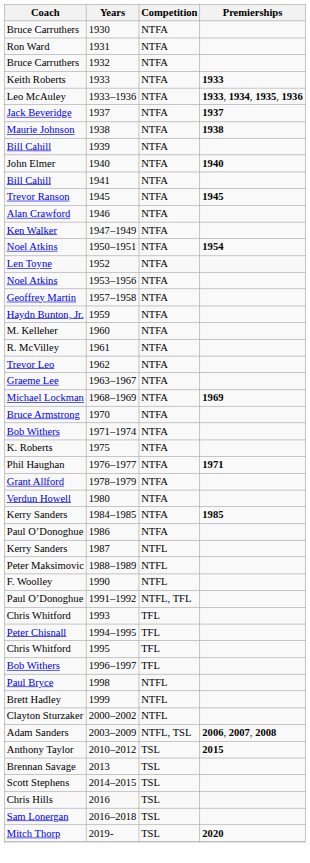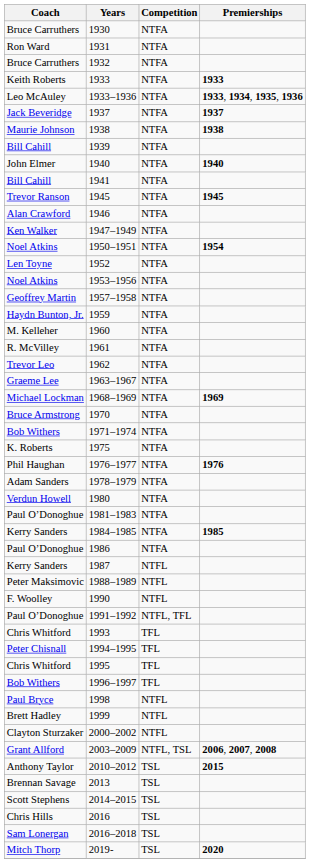 <table class="wikitable sortable">
 <tr>
 <th>Coach</th>
 <th>Years</th>
 <th>Competition</th>
 <th>Premierships</th>
 </tr>
 <tr>
 <td>Bruce Carruthers</td>
 <td>1930</td>
 <td>NTFA</td>
 <td></td>
 </tr>
 <tr>
 <td>Ron Ward</td>
 <td>1931</td>
 <td>NTFA</td>
 <td></td>
 </tr>
 <tr>
 <td>Bruce Carruthers</td>
 <td>1932</td>
 <td>NTFA</td>
 <td></td>
 </tr>
 <tr>
 <td>Keith Roberts</td>
 <td>1933</td>
 <td>NTFA</td>
 <td><strong>1933</strong></td>
 </tr>
 <tr>
 <td>Leo McAuley</td>
 <td>1933–1936</td>
 <td>NTFA</td>
 <td><strong>1933</strong>, <strong>1934</strong>, <strong>1935</strong>, <strong>1936</strong></td>
 </tr>
 <tr>
 <td><a href='#'>Jack Beveridge</a></td>
 <td>1937</td>
 <td>NTFA</td>
 <td><strong>1937</strong></td>
 </tr>
 <tr>
 <td><a href='#'>Maurie Johnson</a></td>
 <td>1938</td>
 <td>NTFA</td>
 <td><strong>1938</strong></td>
 </tr>
 <tr>
 <td><a href='#'>Bill Cahill</a></td>
 <td>1939</td>
 <td>NTFA</td>
 <td></td>
 </tr>
 <tr>
 <td>John Elmer</td>
 <td>1940</td>
 <td>NTFA</td>
 <td><strong>1940</strong></td>
 </tr>
 <tr>
 <td><a href='#'>Bill Cahill</a></td>
 <td>1941</td>
 <td>NTFA</td>
 <td></td>
 </tr>
 <tr>
 <td><a href='#'>Trevor Ranson</a></td>
 <td>1945</td>
 <td>NTFA</td>
 <td><strong>1945</strong></td>
 </tr>
 <tr>
 <td><a href='#'>Alan Crawford</a></td>
 <td>1946</td>
 <td>NTFA</td>
 <td></td>
 </tr>
 <tr>
 <td><a href='#'>Ken Walker</a></td>
 <td>1947–1949</td>
 <td>NTFA</td>
 <td></td>
 </tr>
 <tr>
 <td><a href='#'>Noel Atkins</a></td>
 <td>1950–1951</td>
 <td>NTFA</td>
 <td><strong>1954</strong></td>
 </tr>
 <tr>
 <td><a href='#'>Len Toyne</a></td>
 <td>1952</td>
 <td>NTFA</td>
 <td></td>
 </tr>
 <tr>
 <td><a href='#'>Noel Atkins</a></td>
 <td>1953–1956</td>
 <td>NTFA</td>
 <td></td>
 </tr>
 <tr>
 <td><a href='#'>Geoffrey Martin</a></td>
 <td>1957–1958</td>
 <td>NTFA</td>
 <td></td>
 </tr>
 <tr>
 <td><a href='#'>Haydn Bunton, Jr.</a></td>
 <td>1959</td>
 <td>NTFA</td>
 <td></td>
 </tr>
 <tr>
 <td>M. Kelleher</td>
 <td>1960</td>
 <td>NTFA</td>
 <td></td>
 </tr>
 <tr>
 <td>R. McVilley</td>
 <td>1961</td>
 <td>NTFA</td>
 <td></td>
 </tr>
 <tr>
 <td><a href='#'>Trevor Leo</a></td>
 <td>1962</td>
 <td>NTFA</td>
 <td></td>
 </tr>
 <tr>
 <td><a href='#'>Graeme Lee</a></td>
 <td>1963–1967</td>
 <td>NTFA</td>
 <td></td>
 </tr>
 <tr>
 <td><a href='#'>Michael Lockman</a></td>
 <td>1968–1969</td>
 <td>NTFA</td>
 <td><strong>1969</strong></td>
 </tr>
 <tr>
 <td><a href='#'>Bruce Armstrong</a></td>
 <td>1970</td>
 <td>NTFA</td>
 <td></td>
 </tr>
 <tr>
 <td><a href='#'>Bob Withers</a></td>
 <td>1971–1974</td>
 <td>NTFA</td>
 <td></td>
 </tr>
 <tr>
 <td>K. Roberts</td>
 <td>1975</td>
 <td>NTFA</td>
 <td></td>
 </tr>
 <tr>
 <td>Phil Haughan</td>
 <td>1976–1977</td>
 <td>NTFA</td>
-<td><strong>1971</strong></td>
+<td><strong>1976</strong></td>
 </tr>
 <tr>
-<td><a href='#'>Grant Allford</a></td>
+<td>Adam Sanders</td>
 <td>1978–1979</td>
 <td>NTFA</td>
 <td></td>
 </tr>
 <tr>
 <td><a href='#'>Verdun Howell</a></td>
 <td>1980</td>
+<td>NTFA</td>
+<td></td>
+</tr>
+<tr>
+<td>Paul O’Donoghue</td>
+<td>1981–1983</td>
 <td>NTFA</td>
 <td></td>
 </tr>
 <tr>
 <td>Kerry Sanders</td>
 <td>1984–1985</td>
 <td>NTFA</td>
 <td><strong>1985</strong></td>
 </tr>
 <tr>
 <td>Paul O’Donoghue</td>
 <td>1986</td>
 <td>NTFA</td>
 <td></td>
 </tr>
 <tr>
 <td>Kerry Sanders</td>
 <td>1987</td>
 <td>NTFL</td>
 <td></td>
 </tr>
 <tr>
 <td>Peter Maksimovic</td>
 <td>1988–1989</td>
 <td>NTFL</td>
 <td></td>
 </tr>
 <tr>
 <td>F. Woolley</td>
 <td>1990</td>
 <td>NTFL</td>
 <td></td>
 </tr>
 <tr>
 <td>Paul O’Donoghue</td>
 <td>1991–1992</td>
 <td>NTFL, TFL</td>
 <td></td>
 </tr>
 <tr>
 <td>Chris Whitford</td>
 <td>1993</td>
 <td>TFL</td>
 <td></td>
 </tr>
 <tr>
 <td><a href='#'>Peter Chisnall</a></td>
 <td>1994–1995</td>
 <td>TFL</td>
 <td></td>
 </tr>
 <tr>
 <td>Chris Whitford</td>
 <td>1995</td>
 <td>TFL</td>
 <td></td>
 </tr>
 <tr>
 <td><a href='#'>Bob Withers</a></td>
 <td>1996–1997</td>
 <td>TFL</td>
 <td></td>
 </tr>
 <tr>
 <td><a href='#'>Paul Bryce</a></td>
 <td>1998</td>
 <td>NTFL</td>
 <td></td>
 </tr>
 <tr>
 <td>Brett Hadley</td>
 <td>1999</td>
 <td>NTFL</td>
 <td></td>
 </tr>
 <tr>
 <td>Clayton Sturzaker</td>
 <td>2000–2002</td>
 <td>NTFL</td>
 <td></td>
 </tr>
 <tr>
-<td>Adam Sanders</td>
+<td><a href='#'>Grant Allford</a></td>
 <td>2003–2009</td>
 <td>NTFL, TSL</td>
 <td><strong>2006</strong>, <strong>2007</strong>, <strong>2008</strong></td>
 </tr>
 <tr>
 <td>Anthony Taylor</td>
 <td>2010–2012</td>
 <td>TSL</td>
 <td><strong>2015</strong></td>
 </tr>
 <tr>
 <td>Brennan Savage</td>
 <td>2013</td>
 <td>TSL</td>
 <td></td>
 </tr>
 <tr>
 <td>Scott Stephens</td>
 <td>2014–2015</td>
 <td>TSL</td>
 <td></td>
 </tr>
 <tr>
 <td>Chris Hills</td>
 <td>2016</td>
 <td>TSL</td>
 <td></td>
 </tr>
 <tr>
 <td><a href='#'>Sam Lonergan</a></td>
 <td>2016–2018</td>
 <td>TSL</td>
 <td></td>
 </tr>
 <tr>
 <td><a href='#'>Mitch Thorp</a></td>
 <td>2019-</td>
 <td>TSL</td>
 <td><strong>2020</strong></td>
 </tr>
 <tr>
 </tr>
 </table>
